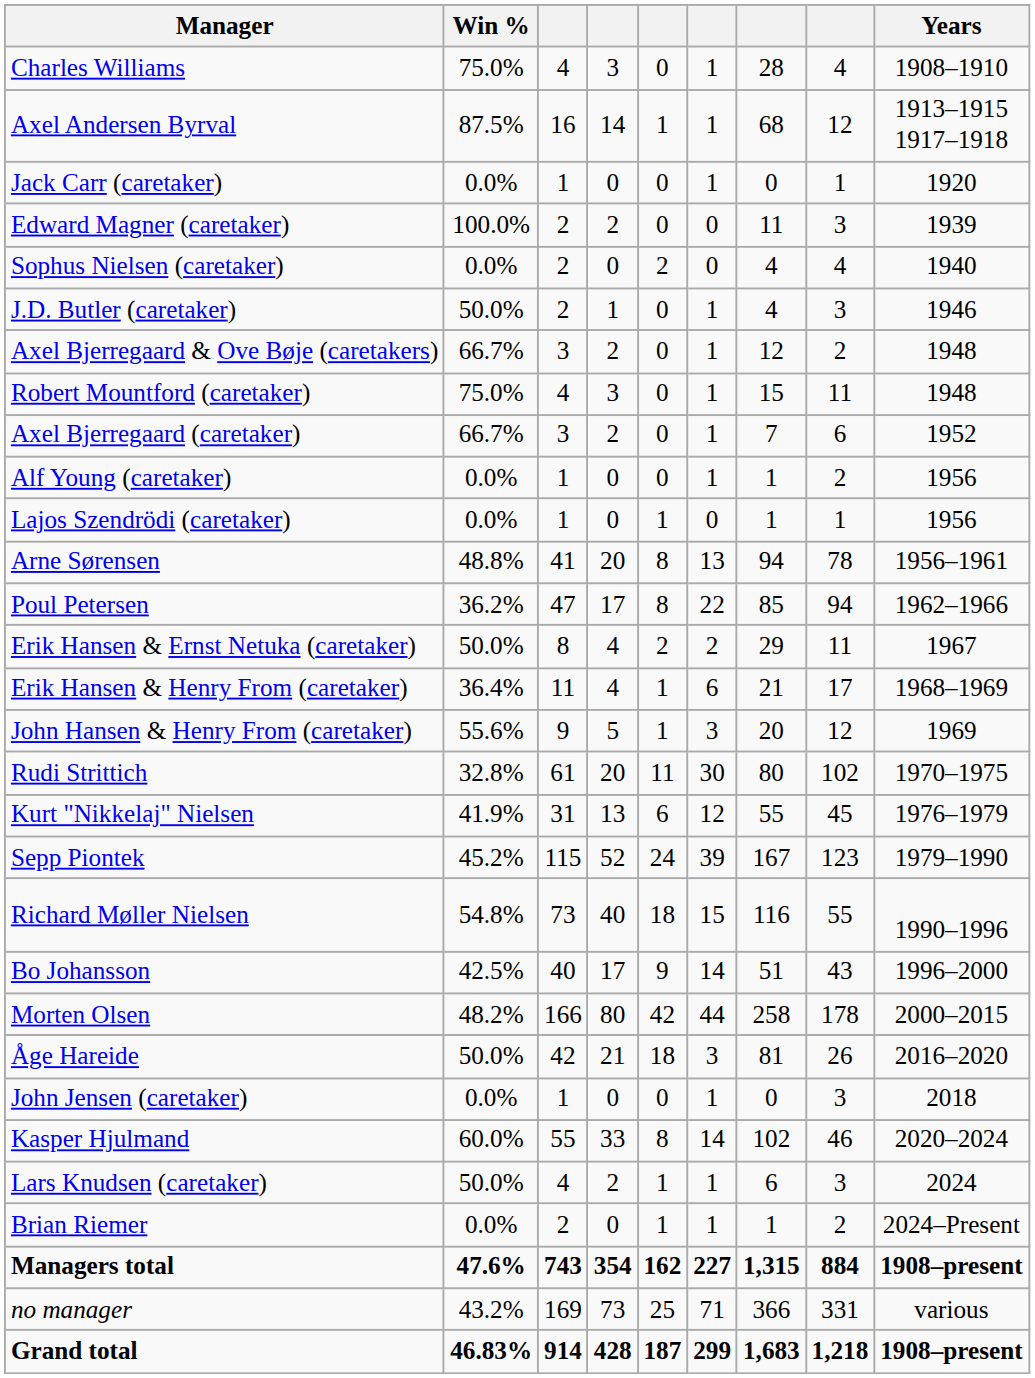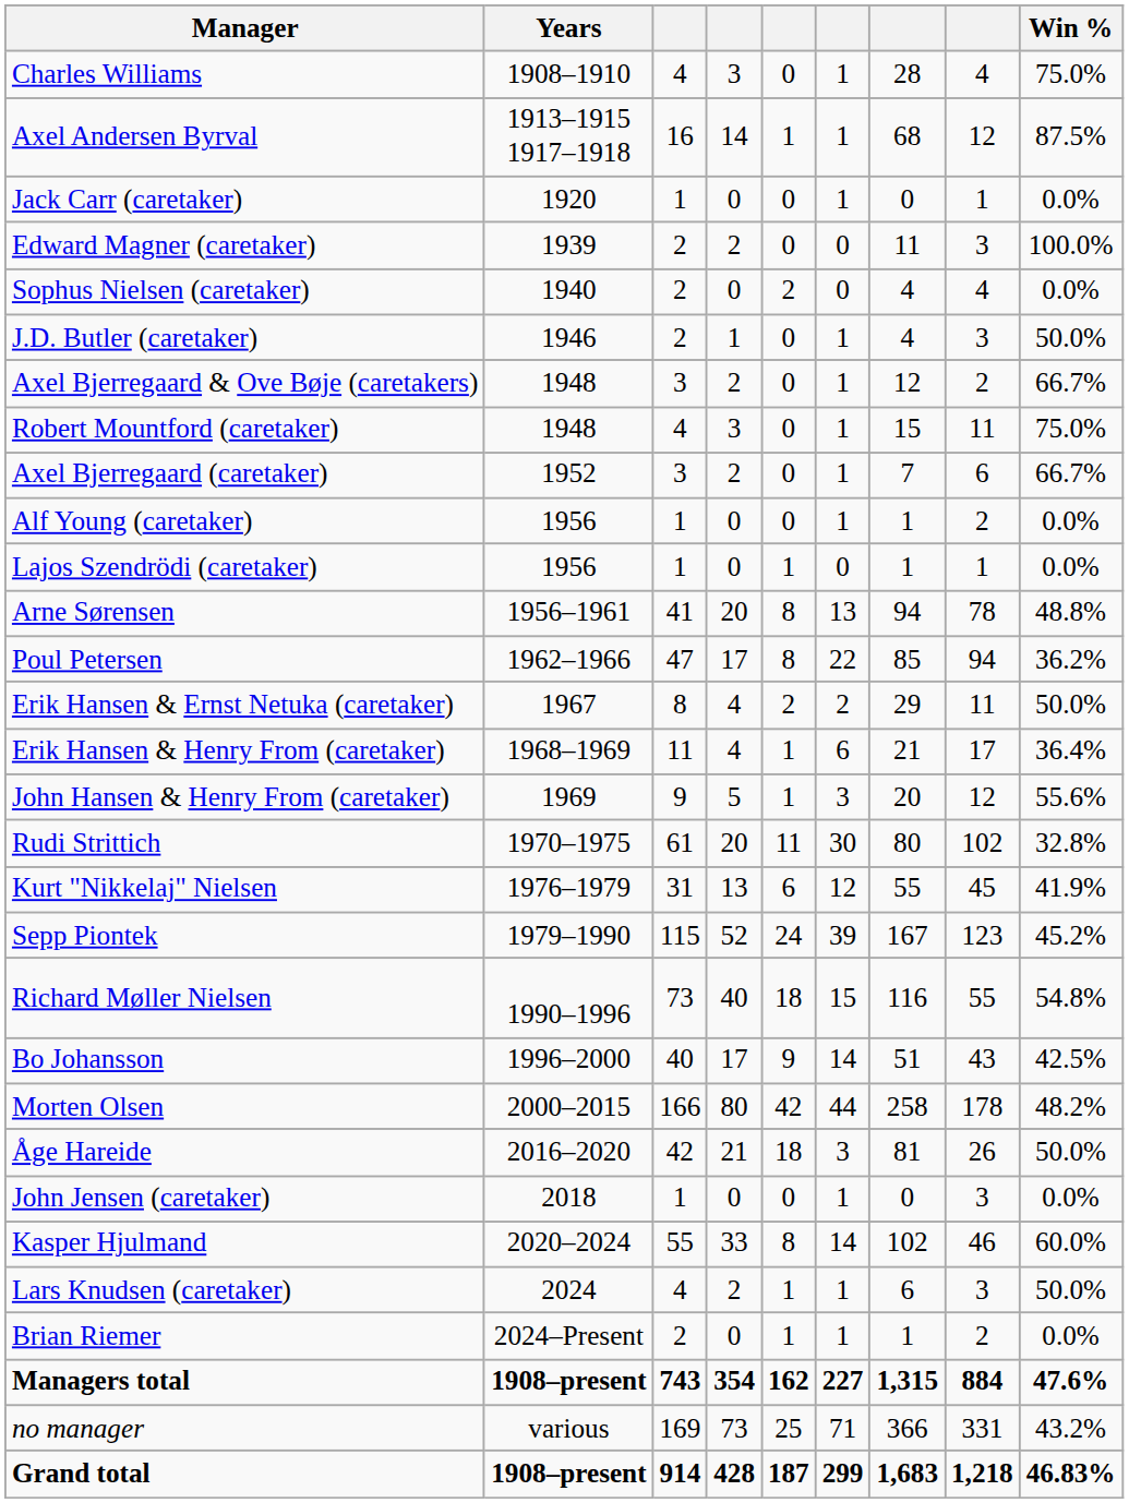 <table class="wikitable sortable" style="text-align: center; font-size: 10pt">
 <tr>
 <th>Manager</th>
-<th>Win %</th>
+<th>Years</th>
 <th></th>
 <th></th>
 <th></th>
 <th></th>
 <th></th>
 <th></th>
-<th>Years</th>
+<th>Win %</th>
 </tr>
 <tr>
 <td style="text-align: left;"><a href='#'>Charles Williams</a></td>
-<td>75.0%</td>
+<td>1908–1910</td>
 <td>4</td>
 <td>3</td>
 <td>0</td>
 <td>1</td>
 <td>28</td>
 <td>4</td>
-<td>1908–1910</td>
+<td>75.0%</td>
 </tr>
 <tr>
 <td style="text-align: left;"><a href='#'>Axel Andersen Byrval</a></td>
-<td>87.5%</td>
+<td>1913–1915<br>1917–1918</td>
 <td>16</td>
 <td>14</td>
 <td>1</td>
 <td>1</td>
 <td>68</td>
 <td>12</td>
-<td>1913–1915<br>1917–1918</td>
+<td>87.5%</td>
 </tr>
 <tr>
 <td style="text-align: left;"><a href='#'>Jack Carr</a> (<a href='#'>caretaker</a>)</td>
-<td>0.0%</td>
+<td>1920</td>
 <td>1</td>
 <td>0</td>
 <td>0</td>
 <td>1</td>
 <td>0</td>
 <td>1</td>
-<td>1920</td>
+<td>0.0%</td>
 </tr>
 <tr>
 <td style="text-align: left;"><a href='#'>Edward Magner</a> (<a href='#'>caretaker</a>)</td>
-<td>100.0%</td>
+<td>1939</td>
 <td>2</td>
 <td>2</td>
 <td>0</td>
 <td>0</td>
 <td>11</td>
 <td>3</td>
-<td>1939</td>
+<td>100.0%</td>
 </tr>
 <tr>
 <td style="text-align: left;"><a href='#'>Sophus Nielsen</a> (<a href='#'>caretaker</a>)</td>
-<td>0.0%</td>
+<td>1940</td>
 <td>2</td>
 <td>0</td>
 <td>2</td>
 <td>0</td>
 <td>4</td>
 <td>4</td>
-<td>1940</td>
+<td>0.0%</td>
 </tr>
 <tr>
 <td style="text-align: left;"><a href='#'>J.D. Butler</a> (<a href='#'>caretaker</a>)</td>
-<td>50.0%</td>
+<td>1946</td>
 <td>2</td>
 <td>1</td>
 <td>0</td>
 <td>1</td>
 <td>4</td>
 <td>3</td>
-<td>1946</td>
+<td>50.0%</td>
 </tr>
 <tr>
 <td style="text-align: left;"><a href='#'>Axel Bjerregaard</a> & <a href='#'>Ove Bøje</a> (<a href='#'>caretakers</a>)</td>
-<td>66.7%</td>
+<td>1948</td>
 <td>3</td>
 <td>2</td>
 <td>0</td>
 <td>1</td>
 <td>12</td>
 <td>2</td>
-<td>1948</td>
+<td>66.7%</td>
 </tr>
 <tr>
 <td style="text-align: left;"><a href='#'>Robert Mountford</a> (<a href='#'>caretaker</a>)</td>
-<td>75.0%</td>
+<td>1948</td>
 <td>4</td>
 <td>3</td>
 <td>0</td>
 <td>1</td>
 <td>15</td>
 <td>11</td>
-<td>1948</td>
+<td>75.0%</td>
 </tr>
 <tr>
 <td style="text-align: left;"><a href='#'>Axel Bjerregaard</a> (<a href='#'>caretaker</a>)</td>
-<td>66.7%</td>
+<td>1952</td>
 <td>3</td>
 <td>2</td>
 <td>0</td>
 <td>1</td>
 <td>7</td>
 <td>6</td>
-<td>1952</td>
+<td>66.7%</td>
 </tr>
 <tr>
 <td style="text-align: left;"><a href='#'>Alf Young</a> (<a href='#'>caretaker</a>)</td>
-<td>0.0%</td>
+<td>1956</td>
 <td>1</td>
 <td>0</td>
 <td>0</td>
 <td>1</td>
 <td>1</td>
 <td>2</td>
-<td>1956</td>
+<td>0.0%</td>
 </tr>
 <tr>
 <td style="text-align: left;"><a href='#'>Lajos Szendrödi</a> (<a href='#'>caretaker</a>)</td>
-<td>0.0%</td>
+<td>1956</td>
 <td>1</td>
 <td>0</td>
 <td>1</td>
 <td>0</td>
 <td>1</td>
 <td>1</td>
-<td>1956</td>
+<td>0.0%</td>
 </tr>
 <tr>
 <td style="text-align: left;"><a href='#'>Arne Sørensen</a></td>
-<td>48.8%</td>
+<td>1956–1961</td>
 <td>41</td>
 <td>20</td>
 <td>8</td>
 <td>13</td>
 <td>94</td>
 <td>78</td>
-<td>1956–1961</td>
+<td>48.8%</td>
 </tr>
 <tr>
 <td style="text-align: left;"><a href='#'>Poul Petersen</a></td>
-<td>36.2%</td>
+<td>1962–1966</td>
 <td>47</td>
 <td>17</td>
 <td>8</td>
 <td>22</td>
 <td>85</td>
 <td>94</td>
-<td>1962–1966</td>
+<td>36.2%</td>
 </tr>
 <tr>
 <td style="text-align: left;"><a href='#'>Erik Hansen</a> & <a href='#'>Ernst Netuka</a> (<a href='#'>caretaker</a>)</td>
-<td>50.0%</td>
+<td>1967</td>
 <td>8</td>
 <td>4</td>
 <td>2</td>
 <td>2</td>
 <td>29</td>
 <td>11</td>
-<td>1967</td>
+<td>50.0%</td>
 </tr>
 <tr>
 <td style="text-align: left;"><a href='#'>Erik Hansen</a> & <a href='#'>Henry From</a> (<a href='#'>caretaker</a>)</td>
-<td>36.4%</td>
+<td>1968–1969</td>
 <td>11</td>
 <td>4</td>
 <td>1</td>
 <td>6</td>
 <td>21</td>
 <td>17</td>
-<td>1968–1969</td>
+<td>36.4%</td>
 </tr>
 <tr>
 <td style="text-align: left;"><a href='#'>John Hansen</a> & <a href='#'>Henry From</a> (<a href='#'>caretaker</a>)</td>
-<td>55.6%</td>
+<td>1969</td>
 <td>9</td>
 <td>5</td>
 <td>1</td>
 <td>3</td>
 <td>20</td>
 <td>12</td>
-<td>1969</td>
+<td>55.6%</td>
 </tr>
 <tr>
 <td style="text-align: left;"><a href='#'>Rudi Strittich</a></td>
-<td>32.8%</td>
+<td>1970–1975</td>
 <td>61</td>
 <td>20</td>
 <td>11</td>
 <td>30</td>
 <td>80</td>
 <td>102</td>
-<td>1970–1975</td>
+<td>32.8%</td>
 </tr>
 <tr>
 <td style="text-align: left;"><a href='#'>Kurt "Nikkelaj" Nielsen</a></td>
-<td>41.9%</td>
+<td>1976–1979</td>
 <td>31</td>
 <td>13</td>
 <td>6</td>
 <td>12</td>
 <td>55</td>
 <td>45</td>
-<td>1976–1979</td>
+<td>41.9%</td>
 </tr>
 <tr>
 <td style="text-align: left;"><a href='#'>Sepp Piontek</a></td>
-<td>45.2%</td>
+<td>1979–1990</td>
 <td>115</td>
 <td>52</td>
 <td>24</td>
 <td>39</td>
 <td>167</td>
 <td>123</td>
-<td>1979–1990</td>
+<td>45.2%</td>
 </tr>
 <tr>
 <td style="text-align: left;"><a href='#'>Richard Møller Nielsen</a></td>
-<td>54.8%</td>
+<td><br>1990–1996</td>
 <td>73</td>
 <td>40</td>
 <td>18</td>
 <td>15</td>
 <td>116</td>
 <td>55</td>
-<td><br>1990–1996</td>
+<td>54.8%</td>
 </tr>
 <tr>
 <td style="text-align: left;"><a href='#'>Bo Johansson</a></td>
-<td>42.5%</td>
+<td>1996–2000</td>
 <td>40</td>
 <td>17</td>
 <td>9</td>
 <td>14</td>
 <td>51</td>
 <td>43</td>
-<td>1996–2000</td>
+<td>42.5%</td>
 </tr>
 <tr>
 <td style="text-align: left;"><a href='#'>Morten Olsen</a></td>
-<td>48.2%</td>
+<td>2000–2015</td>
 <td>166</td>
 <td>80</td>
 <td>42</td>
 <td>44</td>
 <td>258</td>
 <td>178</td>
-<td>2000–2015</td>
+<td>48.2%</td>
 </tr>
 <tr>
 <td style="text-align: left;"><a href='#'>Åge Hareide</a></td>
-<td>50.0%</td>
+<td>2016–2020</td>
 <td>42</td>
 <td>21</td>
 <td>18</td>
 <td>3</td>
 <td>81</td>
 <td>26</td>
-<td>2016–2020</td>
+<td>50.0%</td>
 </tr>
 <tr>
 <td style="text-align: left;"><a href='#'>John Jensen</a> (<a href='#'>caretaker</a>)</td>
-<td>0.0%</td>
+<td>2018</td>
 <td>1</td>
 <td>0</td>
 <td>0</td>
 <td>1</td>
 <td>0</td>
 <td>3</td>
-<td>2018</td>
+<td>0.0%</td>
 </tr>
 <tr>
 <td style="text-align: left;"><a href='#'>Kasper Hjulmand</a></td>
-<td>60.0%</td>
+<td>2020–2024</td>
 <td>55</td>
 <td>33</td>
 <td>8</td>
 <td>14</td>
 <td>102</td>
 <td>46</td>
-<td>2020–2024</td>
+<td>60.0%</td>
 </tr>
 <tr>
 <td style="text-align: left;"><a href='#'>Lars Knudsen</a> (<a href='#'>caretaker</a>)</td>
-<td>50.0%</td>
+<td>2024</td>
 <td>4</td>
 <td>2</td>
 <td>1</td>
 <td>1</td>
 <td>6</td>
 <td>3</td>
-<td>2024</td>
+<td>50.0%</td>
 </tr>
 <tr>
 <td style="text-align: left;"><a href='#'>Brian Riemer</a></td>
-<td>0.0%</td>
+<td>2024–Present</td>
 <td>2</td>
 <td>0</td>
 <td>1</td>
 <td>1</td>
 <td>1</td>
 <td>2</td>
-<td>2024–Present</td>
+<td>0.0%</td>
 </tr>
 <tr>
 <td style="text-align: left;"><strong>Managers total</strong></td>
-<td><strong>47.6%</strong></td>
+<td><strong>1908–present</strong></td>
 <td><strong>743</strong></td>
 <td><strong>354</strong></td>
 <td><strong>162</strong></td>
 <td><strong>227</strong></td>
 <td><strong>1,315</strong></td>
 <td><strong>884</strong></td>
-<td><strong>1908–present</strong></td>
+<td><strong>47.6%</strong></td>
 </tr>
 <tr>
 <td style="text-align: left;"><em>no manager</em></td>
-<td>43.2%</td>
+<td>various</td>
 <td>169</td>
 <td>73</td>
 <td>25</td>
 <td>71</td>
 <td>366</td>
 <td>331</td>
-<td>various</td>
+<td>43.2%</td>
 </tr>
 <tr>
 <td style="text-align: left;"><strong>Grand total</strong></td>
-<td><strong>46.83%</strong></td>
+<td><strong>1908–present</strong></td>
 <td><strong>914</strong></td>
 <td><strong>428</strong></td>
 <td><strong>187</strong></td>
 <td><strong>299</strong></td>
 <td><strong>1,683</strong></td>
 <td><strong>1,218</strong></td>
-<td><strong>1908–present</strong></td>
+<td><strong>46.83%</strong></td>
 </tr>
 </table>
